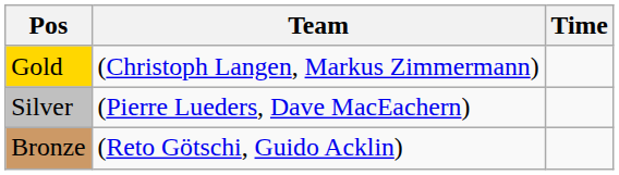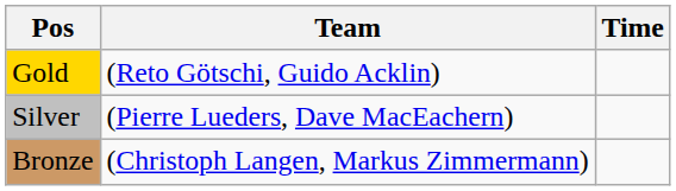 <table class="wikitable">
 <tr>
 <th>Pos</th>
 <th>Team</th>
 <th>Time</th>
 </tr>
 <tr>
 <td style="background:gold">Gold</td>
-<td> (<a href='#'>Christoph Langen</a>, <a href='#'>Markus Zimmermann</a>)</td>
+<td> (<a href='#'>Reto Götschi</a>, <a href='#'>Guido Acklin</a>)</td>
 <td></td>
 </tr>
 <tr>
 <td style="background:silver">Silver</td>
 <td> (<a href='#'>Pierre Lueders</a>, <a href='#'>Dave MacEachern</a>)</td>
 <td></td>
 </tr>
 <tr>
 <td style="background:#cc9966">Bronze</td>
-<td> (<a href='#'>Reto Götschi</a>, <a href='#'>Guido Acklin</a>)</td>
+<td> (<a href='#'>Christoph Langen</a>, <a href='#'>Markus Zimmermann</a>)</td>
 <td></td>
 </tr>
 </table>
